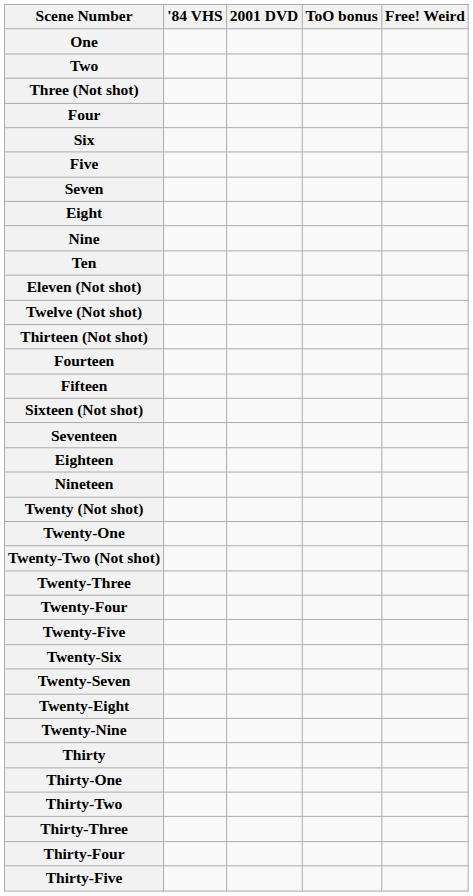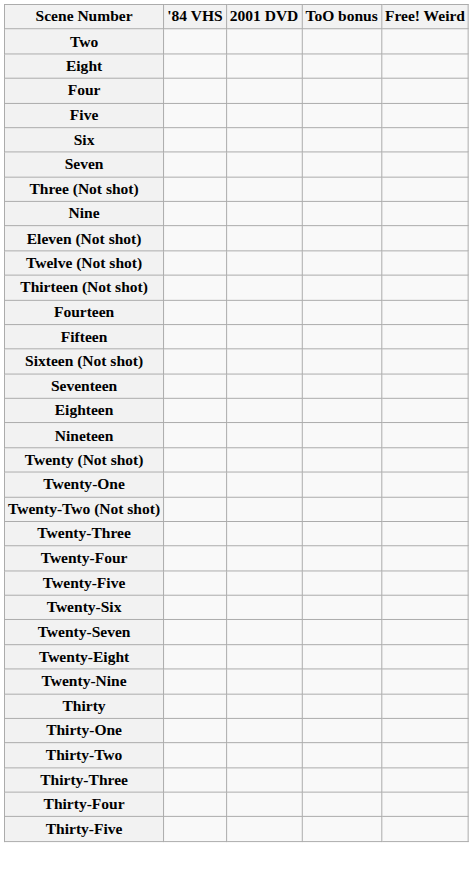 <table class="wikitable">
 <tr>
 <th>Scene Number</th>
 <th>'84 VHS</th>
 <th>2001 DVD</th>
 <th>ToO bonus</th>
 <th>Free! Weird</th>
 </tr>
 <tr>
-<th>One</th>
+<th>Two</th>
 <td></td>
 <td></td>
 <td></td>
 <td></td>
 </tr>
 <tr>
-<th>Two</th>
+<th>Eight</th>
+<td></td>
+<td></td>
+<td></td>
+<td></td>
+</tr>
+<tr>
+<th>Four</th>
+<td></td>
+<td></td>
+<td></td>
+<td></td>
+</tr>
+<tr>
+<th>Five</th>
+<td></td>
+<td></td>
+<td></td>
+<td></td>
+</tr>
+<tr>
+<th>Six</th>
+<td></td>
+<td></td>
+<td></td>
+<td></td>
+</tr>
+<tr>
+<th>Seven</th>
 <td></td>
 <td></td>
 <td></td>
 <td></td>
 </tr>
 <tr>
 <th>Three (Not shot)</th>
 <td></td>
 <td></td>
 <td></td>
 <td></td>
 </tr>
 <tr>
-<th>Four</th>
-<td></td>
-<td></td>
-<td></td>
-<td></td>
-</tr>
-<tr>
-<th>Six</th>
-<td></td>
-<td></td>
-<td></td>
-<td></td>
-</tr>
-<tr>
-<th>Five</th>
-<td></td>
-<td></td>
-<td></td>
-<td></td>
-</tr>
-<tr>
-<th>Seven</th>
-<td></td>
-<td></td>
-<td></td>
-<td></td>
-</tr>
-<tr>
-<th>Eight</th>
-<td></td>
-<td></td>
-<td></td>
-<td></td>
-</tr>
-<tr>
 <th>Nine</th>
-<td></td>
-<td></td>
-<td></td>
-<td></td>
-</tr>
-<tr>
-<th>Ten</th>
 <td></td>
 <td></td>
 <td></td>
 <td></td>
 </tr>
 <tr>
 <th>Eleven (Not shot)</th>
 <td></td>
 <td></td>
 <td></td>
 <td></td>
 </tr>
 <tr>
 <th>Twelve (Not shot)</th>
 <td></td>
 <td></td>
 <td></td>
 <td></td>
 </tr>
 <tr>
 <th>Thirteen (Not shot)</th>
 <td></td>
 <td></td>
 <td></td>
 <td></td>
 </tr>
 <tr>
 <th>Fourteen</th>
 <td></td>
 <td></td>
 <td></td>
 <td></td>
 </tr>
 <tr>
 <th>Fifteen</th>
 <td></td>
 <td></td>
 <td></td>
 <td></td>
 </tr>
 <tr>
 <th>Sixteen (Not shot)</th>
 <td></td>
 <td></td>
 <td></td>
 <td></td>
 </tr>
 <tr>
 <th>Seventeen</th>
 <td></td>
 <td></td>
 <td></td>
 <td></td>
 </tr>
 <tr>
 <th>Eighteen</th>
 <td></td>
 <td></td>
 <td></td>
 <td></td>
 </tr>
 <tr>
 <th>Nineteen</th>
 <td></td>
 <td></td>
 <td></td>
 <td></td>
 </tr>
 <tr>
 <th>Twenty (Not shot)</th>
 <td></td>
 <td></td>
 <td></td>
 <td></td>
 </tr>
 <tr>
 <th>Twenty-One</th>
 <td></td>
 <td></td>
 <td></td>
 <td></td>
 </tr>
 <tr>
 <th>Twenty-Two (Not shot)</th>
 <td></td>
 <td></td>
 <td></td>
 <td></td>
 </tr>
 <tr>
 <th>Twenty-Three</th>
 <td></td>
 <td></td>
 <td></td>
 <td></td>
 </tr>
 <tr>
 <th>Twenty-Four</th>
 <td></td>
 <td></td>
 <td></td>
 <td></td>
 </tr>
 <tr>
 <th>Twenty-Five</th>
 <td></td>
 <td></td>
 <td></td>
 <td></td>
 </tr>
 <tr>
 <th>Twenty-Six</th>
 <td></td>
 <td></td>
 <td></td>
 <td></td>
 </tr>
 <tr>
 <th>Twenty-Seven</th>
 <td></td>
 <td></td>
 <td></td>
 <td></td>
 </tr>
 <tr>
 <th>Twenty-Eight</th>
 <td></td>
 <td></td>
 <td></td>
 <td></td>
 </tr>
 <tr>
 <th>Twenty-Nine</th>
 <td></td>
 <td></td>
 <td></td>
 <td></td>
 </tr>
 <tr>
 <th>Thirty</th>
 <td></td>
 <td></td>
 <td></td>
 <td></td>
 </tr>
 <tr>
 <th>Thirty-One</th>
 <td></td>
 <td></td>
 <td></td>
 <td></td>
 </tr>
 <tr>
 <th>Thirty-Two</th>
 <td></td>
 <td></td>
 <td></td>
 <td></td>
 </tr>
 <tr>
 <th>Thirty-Three</th>
 <td></td>
 <td></td>
 <td></td>
 <td></td>
 </tr>
 <tr>
 <th>Thirty-Four</th>
 <td></td>
 <td></td>
 <td></td>
 <td></td>
 </tr>
 <tr>
 <th>Thirty-Five</th>
 <td></td>
 <td></td>
 <td></td>
 <td></td>
 </tr>
 </table>
